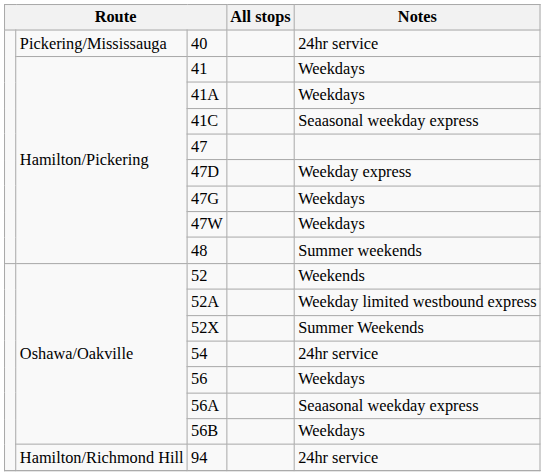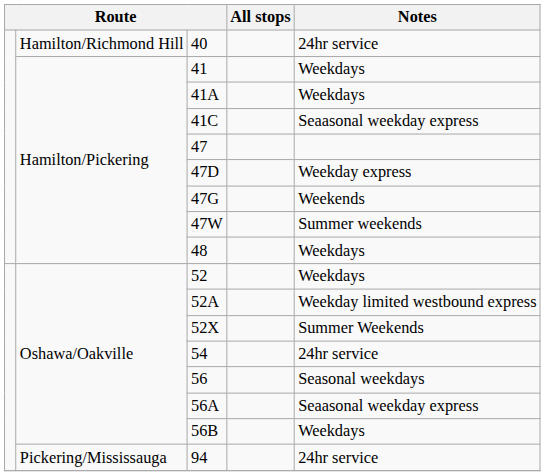 <table class="wikitable">
 <tr>
 <th colspan=3>Route</th>
 <th>All stops</th>
 <th>Notes</th>
 </tr>
 <tr>
 <td rowspan=9 bgcolor=> </td>
-<td rowspan=1>Pickering/Mississauga</td>
+<td rowspan=1>Hamilton/Richmond Hill</td>
 <td>40</td>
 <td></td>
 <td>24hr service</td>
 </tr>
 <tr>
 <td rowspan=8>Hamilton/Pickering</td>
 <td>41</td>
 <td></td>
 <td>Weekdays</td>
 </tr>
 <tr>
 <td>41A</td>
 <td></td>
 <td>Weekdays</td>
 </tr>
 <tr>
 <td>41C</td>
 <td></td>
 <td>Seaasonal weekday express</td>
 </tr>
 <tr>
 <td>47</td>
 <td></td>
 <td></td>
 </tr>
 <tr>
 <td>47D</td>
 <td></td>
 <td>Weekday express</td>
 </tr>
 <tr>
 <td>47G</td>
 <td></td>
-<td>Weekdays</td>
+<td>Weekends</td>
 </tr>
 <tr>
 <td>47W</td>
 <td></td>
-<td>Weekdays</td>
+<td>Summer weekends</td>
 </tr>
 <tr>
 <td>48</td>
 <td></td>
-<td>Summer weekends</td>
+<td>Weekdays</td>
 </tr>
 <tr>
 <td rowspan=8 bgcolor=> </td>
 <td rowspan=7>Oshawa/Oakville</td>
 <td>52</td>
 <td></td>
-<td>Weekends</td>
+<td>Weekdays</td>
 </tr>
 <tr>
 <td>52A</td>
 <td></td>
 <td>Weekday limited westbound express</td>
 </tr>
 <tr>
 <td>52X</td>
 <td></td>
 <td>Summer Weekends</td>
 </tr>
 <tr>
 <td>54</td>
 <td></td>
 <td>24hr service</td>
 </tr>
 <tr>
 <td>56</td>
 <td></td>
-<td>Weekdays</td>
+<td>Seasonal weekdays</td>
 </tr>
 <tr>
 <td>56A</td>
 <td></td>
 <td>Seaasonal weekday express</td>
 </tr>
 <tr>
 <td>56B</td>
 <td></td>
 <td>Weekdays</td>
 </tr>
 <tr>
-<td rowspan=1>Hamilton/Richmond Hill</td>
+<td rowspan=1>Pickering/Mississauga</td>
 <td>94</td>
 <td></td>
 <td>24hr service</td>
 </tr>
 <tr>
 </tr>
 </table>
